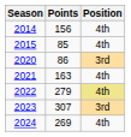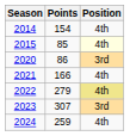 <table class="wikitable" style="font-size:85%; text-align:center">
 <tr>
 <th>Season</th>
 <th>Points</th>
 <th>Position</th>
 </tr>
 <tr>
 <td><a href='#'>2014</a></td>
-<td>156</td>
+<td>154</td>
 <td>4th</td>
 </tr>
 <tr>
 <td><a href='#'>2015</a></td>
 <td>85</td>
-<td>4th</td>
+<td style="background: lightyellow;">4th</td>
 </tr>
 <tr>
 <td><a href='#'>2020</a></td>
 <td>86</td>
 <td style="background:#ffdf9f;">3rd</td>
 </tr>
 <tr>
 <td><a href='#'>2021</a></td>
-<td>163</td>
+<td>166</td>
 <td>4th</td>
 </tr>
 <tr>
 <td><a href='#'>2022</a></td>
 <td>279</td>
 <td style="background: khaki;">4th</td>
 </tr>
 <tr>
 <td><a href='#'>2023</a></td>
 <td>307</td>
 <td style="background:#ffdf9f;">3rd</td>
 </tr>
 <tr>
 <td><a href='#'>2024</a></td>
-<td>269</td>
+<td>259</td>
 <td>4th</td>
 </tr>
 </table>
